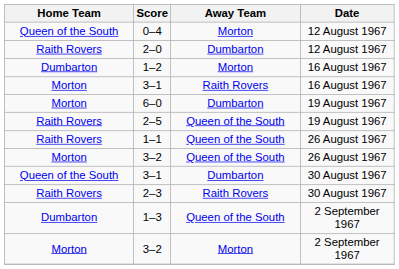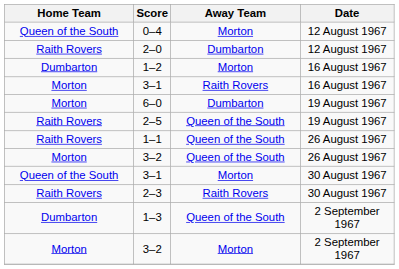 <table class="wikitable" style="text-align:center;">
 <tr>
 <th width=175>Home Team</th>
 <th width=20>Score</th>
 <th width=175>Away Team</th>
 <th width= 125>Date</th>
 </tr>
 <tr>
 <td><a href='#'>Queen of the South</a></td>
 <td>0–4</td>
 <td><a href='#'>Morton</a></td>
 <td>12 August 1967</td>
 </tr>
 <tr>
 <td><a href='#'>Raith Rovers</a></td>
 <td>2–0</td>
 <td><a href='#'>Dumbarton</a></td>
 <td>12 August 1967</td>
 </tr>
 <tr>
 <td><a href='#'>Dumbarton</a></td>
 <td>1–2</td>
 <td><a href='#'>Morton</a></td>
 <td>16 August 1967</td>
 </tr>
 <tr>
 <td><a href='#'>Morton</a></td>
 <td>3–1</td>
 <td><a href='#'>Raith Rovers</a></td>
 <td>16 August 1967</td>
 </tr>
 <tr>
 <td><a href='#'>Morton</a></td>
 <td>6–0</td>
 <td><a href='#'>Dumbarton</a></td>
 <td>19 August 1967</td>
 </tr>
 <tr>
 <td><a href='#'>Raith Rovers</a></td>
 <td>2–5</td>
 <td><a href='#'>Queen of the South</a></td>
 <td>19 August 1967</td>
 </tr>
 <tr>
 <td><a href='#'>Raith Rovers</a></td>
 <td>1–1</td>
 <td><a href='#'>Queen of the South</a></td>
 <td>26 August 1967</td>
 </tr>
 <tr>
 <td><a href='#'>Morton</a></td>
 <td>3–2</td>
 <td><a href='#'>Queen of the South</a></td>
 <td>26 August 1967</td>
 </tr>
 <tr>
 <td><a href='#'>Queen of the South</a></td>
 <td>3–1</td>
-<td><a href='#'>Dumbarton</a></td>
+<td><a href='#'>Morton</a></td>
 <td>30 August 1967</td>
 </tr>
 <tr>
 <td><a href='#'>Raith Rovers</a></td>
 <td>2–3</td>
 <td><a href='#'>Raith Rovers</a></td>
 <td>30 August 1967</td>
 </tr>
 <tr>
 <td><a href='#'>Dumbarton</a></td>
 <td>1–3</td>
 <td><a href='#'>Queen of the South</a></td>
 <td>2 September 1967</td>
 </tr>
 <tr>
 <td><a href='#'>Morton</a></td>
 <td>3–2</td>
 <td><a href='#'>Morton</a></td>
 <td>2 September 1967</td>
 </tr>
 <tr>
 </tr>
 </table>
